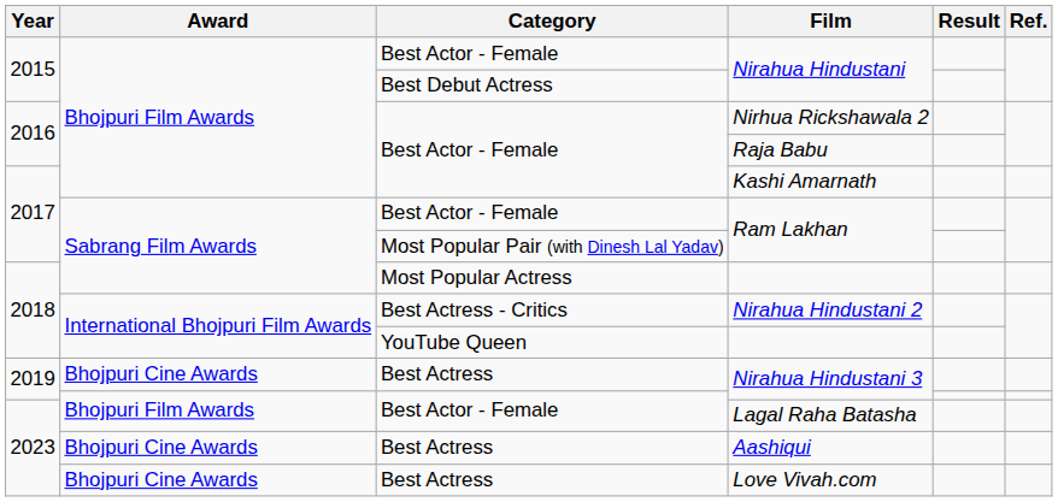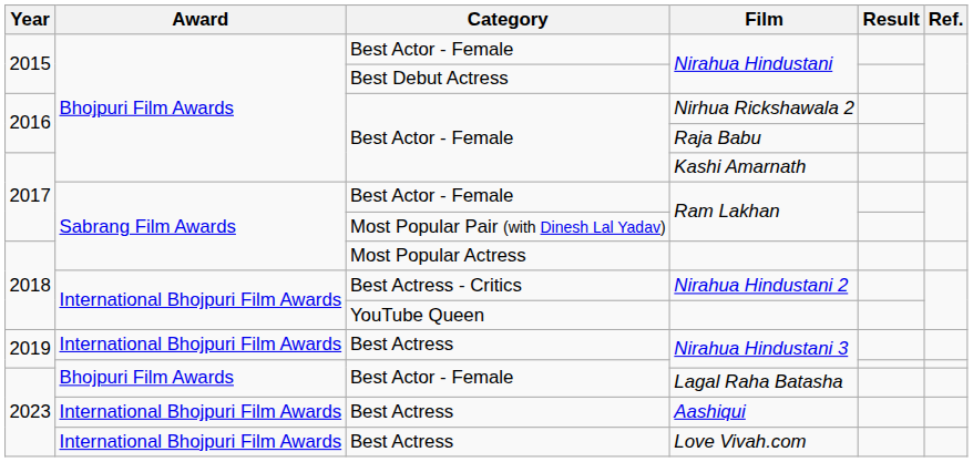 <table class="wikitable">
 <tr>
 <th>Year</th>
 <th>Award</th>
 <th>Category</th>
 <th>Film</th>
 <th>Result</th>
 <th>Ref.</th>
 </tr>
 <tr>
 <td rowspan="2">2015</td>
 <td rowspan="5"><a href='#'>Bhojpuri Film Awards</a></td>
 <td>Best Actor - Female</td>
 <td rowspan="2"><em><a href='#'>Nirahua Hindustani</a></em></td>
 <td></td>
 <td rowspan="2"></td>
 </tr>
 <tr>
 <td>Best Debut Actress</td>
 <td></td>
 </tr>
 <tr>
 <td rowspan="2">2016</td>
 <td rowspan="3">Best Actor - Female</td>
 <td><em>Nirhua Rickshawala 2</em></td>
 <td></td>
 <td rowspan="2"></td>
 </tr>
 <tr>
 <td><em>Raja Babu</em></td>
 <td></td>
 </tr>
 <tr>
 <td rowspan="3">2017</td>
 <td><em>Kashi Amarnath</em></td>
 <td></td>
 <td></td>
 </tr>
 <tr>
 <td rowspan="3"><a href='#'>Sabrang Film Awards</a></td>
 <td>Best Actor - Female</td>
 <td rowspan="2"><em>Ram Lakhan</em></td>
 <td></td>
 <td rowspan="2"></td>
 </tr>
 <tr>
 <td>Most Popular Pair <small>(with <a href='#'>Dinesh Lal Yadav</a>)</small></td>
 <td></td>
 </tr>
 <tr>
 <td rowspan="3">2018</td>
 <td>Most Popular Actress</td>
 <td></td>
 <td></td>
 <td></td>
 </tr>
 <tr>
 <td rowspan="2"><a href='#'>International Bhojpuri Film Awards</a></td>
 <td>Best Actress - Critics</td>
 <td><em><a href='#'>Nirahua Hindustani 2</a></em></td>
 <td></td>
 <td rowspan="2"></td>
 </tr>
 <tr>
 <td>YouTube Queen</td>
 <td></td>
 <td></td>
 </tr>
 <tr>
 <td rowspan="2">2019</td>
-<td><a href='#'>Bhojpuri Cine Awards</a></td>
+<td><a href='#'>International Bhojpuri Film Awards</a></td>
 <td>Best Actress</td>
 <td rowspan="2"><em><a href='#'>Nirahua Hindustani 3</a></em></td>
 <td></td>
 <td></td>
 </tr>
 <tr>
 <td rowspan="2"><a href='#'>Bhojpuri Film Awards</a></td>
 <td rowspan="2">Best Actor - Female</td>
 <td></td>
 <td></td>
 </tr>
 <tr>
 <td rowspan="3">2023</td>
 <td><em>Lagal Raha Batasha</em></td>
 <td></td>
 <td></td>
 </tr>
 <tr>
-<td><a href='#'>Bhojpuri Cine Awards</a></td>
+<td><a href='#'>International Bhojpuri Film Awards</a></td>
 <td>Best Actress</td>
 <td><em><a href='#'>Aashiqui</a></em></td>
 <td></td>
 <td></td>
 </tr>
 <tr>
-<td><a href='#'>Bhojpuri Cine Awards</a></td>
+<td><a href='#'>International Bhojpuri Film Awards</a></td>
 <td>Best Actress</td>
 <td><em>Love Vivah.com</em></td>
 <td></td>
 <td></td>
 </tr>
 </table>
